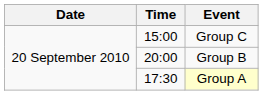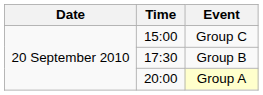 <table class = "wikitable" style="text-align:center;">
 <tr>
 <th width=150>Date</th>
 <th width=50>Time</th>
 <th width=80>Event</th>
 </tr>
 <tr>
 <td rowspan=3>20 September 2010</td>
 <td>15:00</td>
 <td>Group C</td>
 </tr>
 <tr>
-<td>20:00</td>
+<td>17:30</td>
 <td>Group B</td>
 </tr>
 <tr>
-<td>17:30</td>
+<td>20:00</td>
 <td bgcolor=ffffcc>Group A</td>
 </tr>
 </table>
